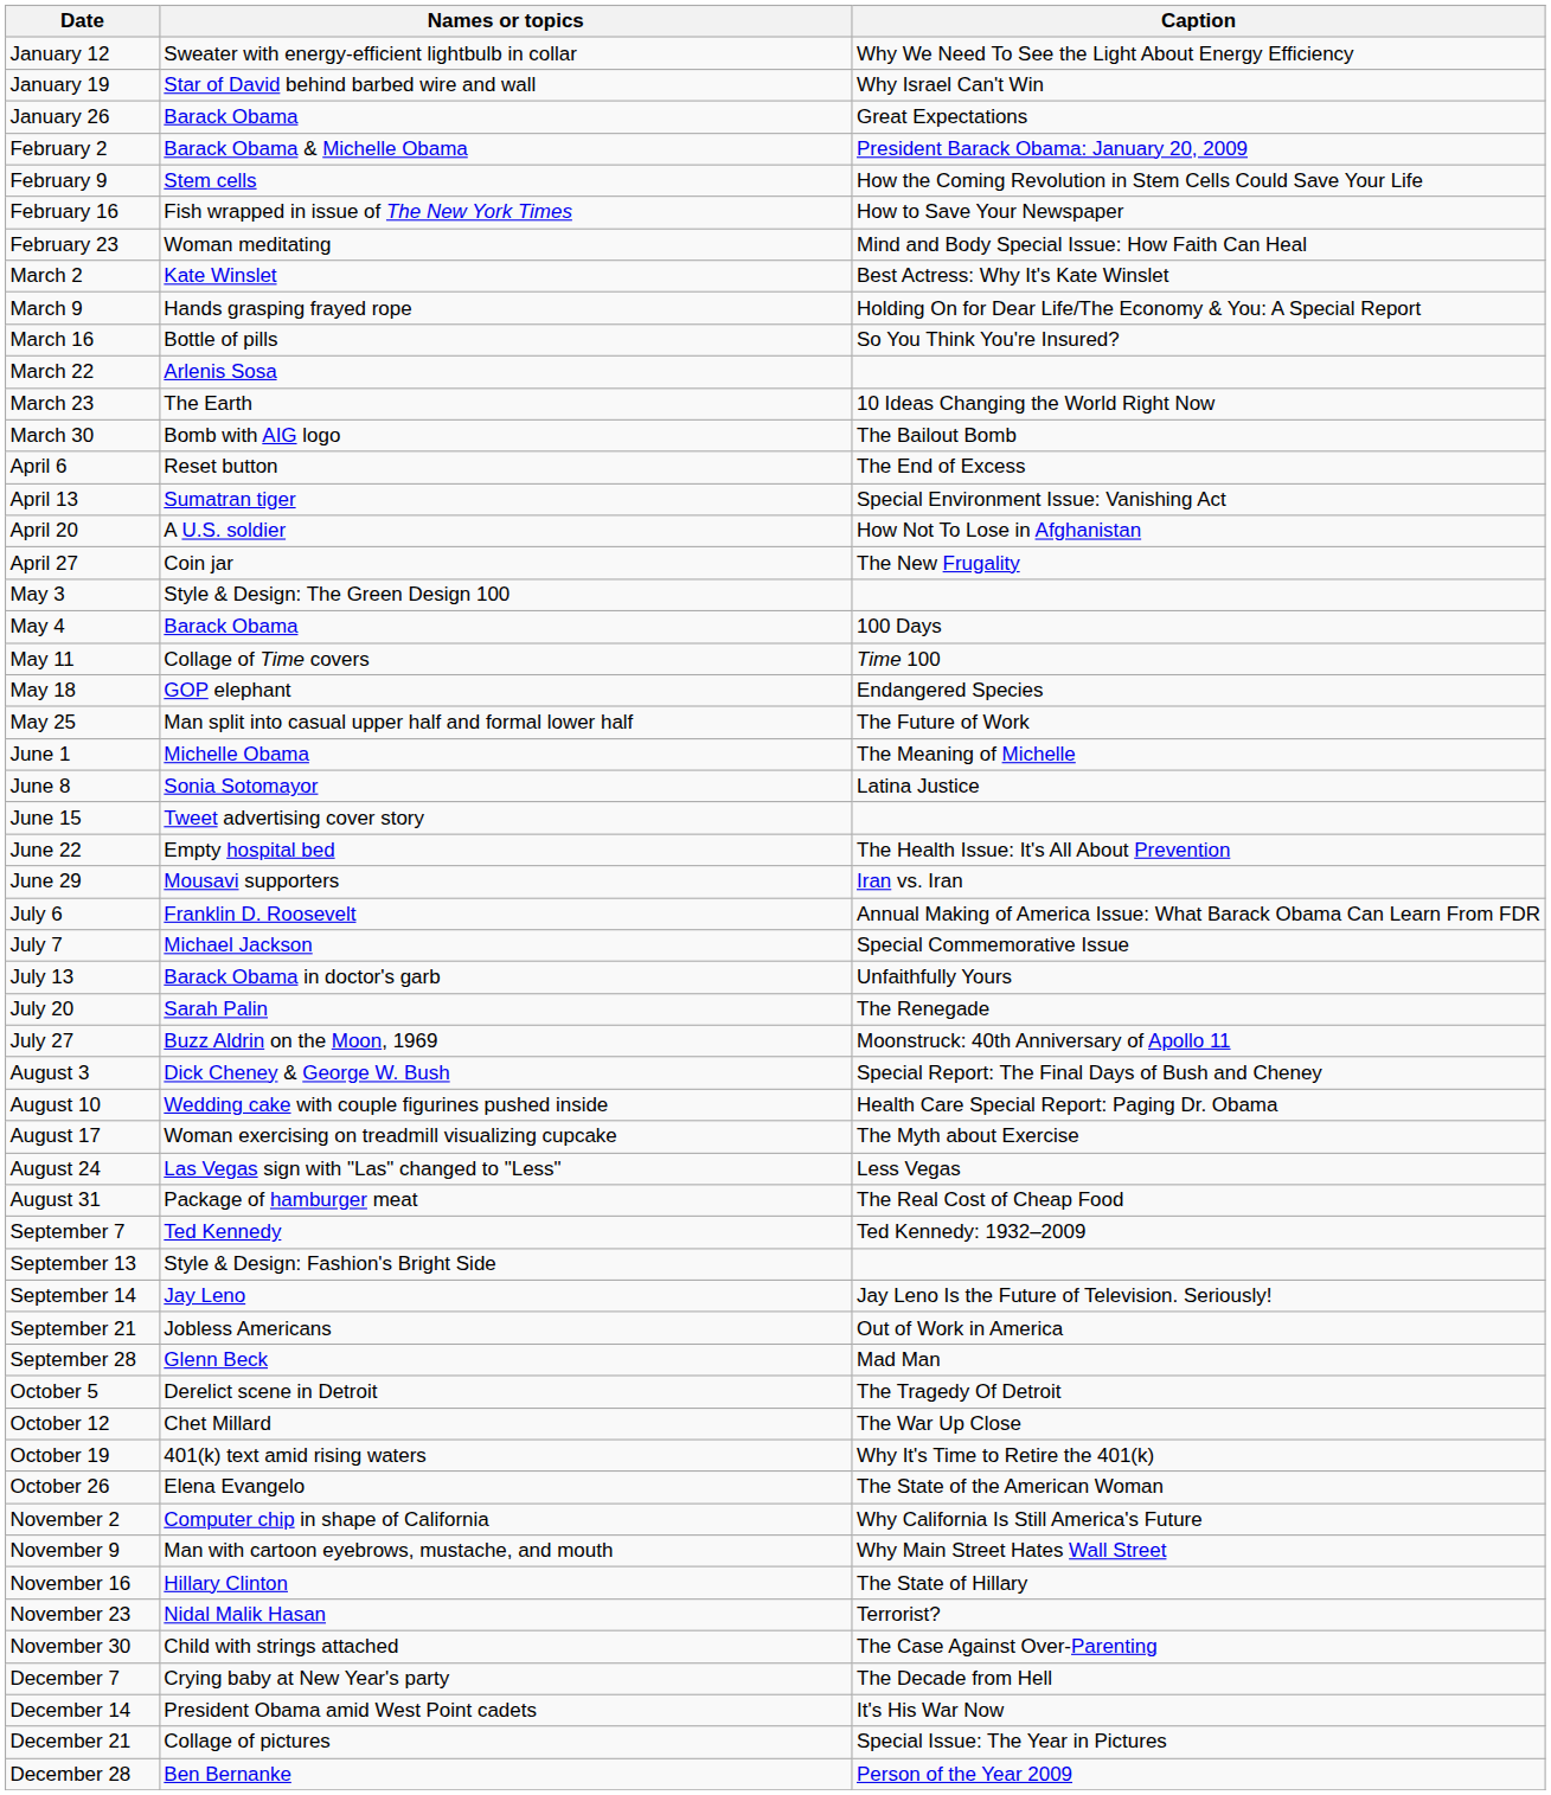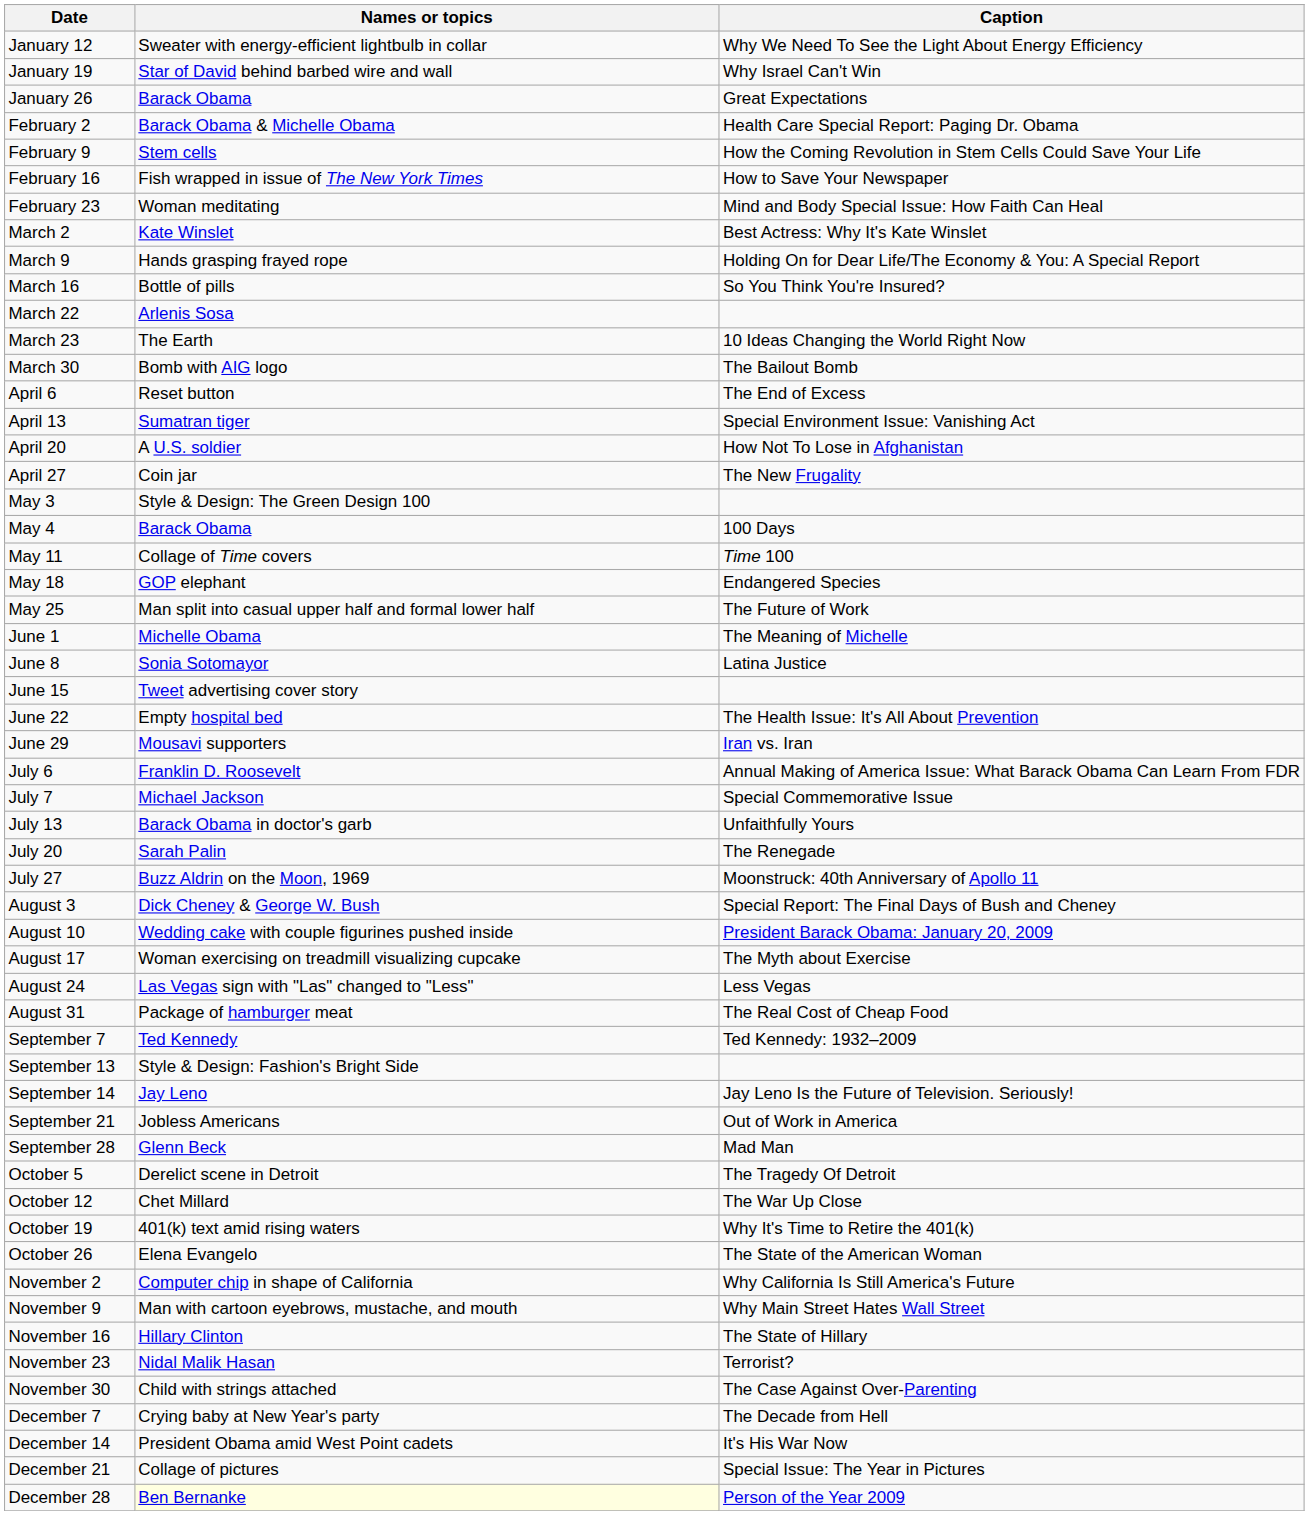 <table class="wikitable">
 <tr>
 <th width=10%>Date</th>
 <th width=45%>Names or topics</th>
 <th width=45%>Caption</th>
 </tr>
 <tr>
 <td>January 12</td>
 <td>Sweater with energy-efficient lightbulb in collar</td>
 <td>Why We Need To See the Light About Energy Efficiency</td>
 </tr>
 <tr>
 <td>January 19</td>
 <td><a href='#'>Star of David</a> behind barbed wire and wall</td>
 <td>Why Israel Can't Win</td>
 </tr>
 <tr>
 <td>January 26</td>
 <td><a href='#'>Barack Obama</a></td>
 <td>Great Expectations</td>
 </tr>
 <tr>
 <td>February 2</td>
 <td><a href='#'>Barack Obama</a> & <a href='#'>Michelle Obama</a></td>
-<td><a href='#'>President Barack Obama: January 20, 2009</a></td>
+<td>Health Care Special Report: Paging Dr. Obama</td>
 </tr>
 <tr>
 <td>February 9</td>
 <td><a href='#'>Stem cells</a></td>
 <td>How the Coming Revolution in Stem Cells Could Save Your Life</td>
 </tr>
 <tr>
 <td>February 16</td>
 <td>Fish wrapped in issue of <em><a href='#'>The New York Times</a></em></td>
 <td>How to Save Your Newspaper</td>
 </tr>
 <tr>
 <td>February 23</td>
 <td>Woman meditating</td>
 <td>Mind and Body Special Issue: How Faith Can Heal</td>
 </tr>
 <tr>
 <td>March 2</td>
 <td><a href='#'>Kate Winslet</a></td>
 <td>Best Actress: Why It's Kate Winslet</td>
 </tr>
 <tr>
 <td>March 9</td>
 <td>Hands grasping frayed rope</td>
 <td>Holding On for Dear Life/The Economy & You: A Special Report</td>
 </tr>
 <tr>
 <td>March 16</td>
 <td>Bottle of pills</td>
 <td>So You Think You're Insured?</td>
 </tr>
 <tr>
 <td>March 22</td>
 <td><a href='#'>Arlenis Sosa</a></td>
 <td></td>
 </tr>
 <tr>
 <td>March 23</td>
 <td>The Earth</td>
 <td>10 Ideas Changing the World Right Now</td>
 </tr>
 <tr>
 <td>March 30</td>
 <td>Bomb with <a href='#'>AIG</a> logo</td>
 <td>The Bailout Bomb</td>
 </tr>
 <tr>
 <td>April 6</td>
 <td>Reset button</td>
 <td>The End of Excess</td>
 </tr>
 <tr>
 <td>April 13</td>
 <td><a href='#'>Sumatran tiger</a></td>
 <td>Special Environment Issue: Vanishing Act</td>
 </tr>
 <tr>
 <td>April 20</td>
 <td>A <a href='#'>U.S. soldier</a></td>
 <td>How Not To Lose in <a href='#'>Afghanistan</a></td>
 </tr>
 <tr>
 <td>April 27</td>
 <td>Coin jar</td>
 <td>The New <a href='#'>Frugality</a></td>
 </tr>
 <tr>
 <td>May 3</td>
 <td>Style & Design: The Green Design 100</td>
 <td></td>
 </tr>
 <tr>
 <td>May 4</td>
 <td><a href='#'>Barack Obama</a></td>
 <td>100 Days</td>
 </tr>
 <tr>
 <td>May 11</td>
 <td>Collage of <em>Time</em> covers</td>
 <td><em>Time</em> 100</td>
 </tr>
 <tr>
 <td>May 18</td>
 <td><a href='#'>GOP</a> elephant</td>
 <td>Endangered Species</td>
 </tr>
 <tr>
 <td>May 25</td>
 <td>Man split into casual upper half and formal lower half</td>
 <td>The Future of Work</td>
 </tr>
 <tr>
 <td>June 1</td>
 <td><a href='#'>Michelle Obama</a></td>
 <td>The Meaning of <a href='#'>Michelle</a></td>
 </tr>
 <tr>
 <td>June 8</td>
 <td><a href='#'>Sonia Sotomayor</a></td>
 <td>Latina Justice</td>
 </tr>
 <tr>
 <td>June 15</td>
 <td><a href='#'>Tweet</a> advertising cover story</td>
 <td></td>
 </tr>
 <tr>
 <td>June 22</td>
 <td>Empty <a href='#'>hospital bed</a></td>
 <td>The Health Issue: It's All About <a href='#'>Prevention</a></td>
 </tr>
 <tr>
 <td>June 29</td>
 <td><a href='#'>Mousavi</a> supporters</td>
 <td><a href='#'>Iran</a> vs. Iran</td>
 </tr>
 <tr>
 <td>July 6</td>
 <td><a href='#'>Franklin D. Roosevelt</a></td>
 <td>Annual Making of America Issue: What Barack Obama Can Learn From FDR</td>
 </tr>
 <tr>
 <td>July 7</td>
 <td><a href='#'>Michael Jackson</a></td>
 <td>Special Commemorative Issue</td>
 </tr>
 <tr>
 <td>July 13</td>
 <td><a href='#'>Barack Obama</a> in doctor's garb</td>
 <td>Unfaithfully Yours</td>
 </tr>
 <tr>
 <td>July 20</td>
 <td><a href='#'>Sarah Palin</a></td>
 <td>The Renegade</td>
 </tr>
 <tr>
 <td>July 27</td>
 <td><a href='#'>Buzz Aldrin</a> on the <a href='#'>Moon</a>, 1969</td>
 <td>Moonstruck: 40th Anniversary of <a href='#'>Apollo 11</a></td>
 </tr>
 <tr>
 <td>August 3</td>
 <td><a href='#'>Dick Cheney</a> & <a href='#'>George W. Bush</a></td>
 <td>Special Report: The Final Days of Bush and Cheney</td>
 </tr>
 <tr>
 <td>August 10</td>
 <td><a href='#'>Wedding cake</a> with couple figurines pushed inside</td>
-<td>Health Care Special Report: Paging Dr. Obama</td>
+<td><a href='#'>President Barack Obama: January 20, 2009</a></td>
 </tr>
 <tr>
 <td>August 17</td>
 <td>Woman exercising on treadmill visualizing cupcake</td>
 <td>The Myth about Exercise</td>
 </tr>
 <tr>
 <td>August 24</td>
 <td><a href='#'>Las Vegas</a> sign with "Las" changed to "Less"</td>
 <td>Less Vegas</td>
 </tr>
 <tr>
 <td>August 31</td>
 <td>Package of <a href='#'>hamburger</a> meat</td>
 <td>The Real Cost of Cheap Food</td>
 </tr>
 <tr>
 <td>September 7</td>
 <td><a href='#'>Ted Kennedy</a></td>
 <td>Ted Kennedy: 1932–2009</td>
 </tr>
 <tr>
 <td>September 13</td>
 <td>Style & Design: Fashion's Bright Side</td>
 <td></td>
 </tr>
 <tr>
 <td>September 14</td>
 <td><a href='#'>Jay Leno</a></td>
 <td>Jay Leno Is the Future of Television. Seriously!</td>
 </tr>
 <tr>
 <td>September 21</td>
 <td>Jobless Americans</td>
 <td>Out of Work in America</td>
 </tr>
 <tr>
 <td>September 28</td>
 <td><a href='#'>Glenn Beck</a></td>
 <td>Mad Man</td>
 </tr>
 <tr>
 <td>October 5</td>
 <td>Derelict scene in Detroit</td>
 <td>The Tragedy Of Detroit</td>
 </tr>
 <tr>
 <td>October 12</td>
 <td>Chet Millard</td>
 <td>The War Up Close</td>
 </tr>
 <tr>
 <td>October 19</td>
 <td>401(k) text amid rising waters</td>
 <td>Why It's Time to Retire the 401(k)</td>
 </tr>
 <tr>
 <td>October 26</td>
 <td>Elena Evangelo</td>
 <td>The State of the American Woman</td>
 </tr>
 <tr>
 <td>November 2</td>
 <td><a href='#'>Computer chip</a> in shape of California</td>
 <td>Why California Is Still America's Future</td>
 </tr>
 <tr>
 <td>November 9</td>
 <td>Man with cartoon eyebrows, mustache, and mouth</td>
 <td>Why Main Street Hates <a href='#'>Wall Street</a></td>
 </tr>
 <tr>
 <td>November 16</td>
 <td><a href='#'>Hillary Clinton</a></td>
 <td>The State of Hillary</td>
 </tr>
 <tr>
 <td>November 23</td>
 <td><a href='#'>Nidal Malik Hasan</a></td>
 <td>Terrorist?</td>
 </tr>
 <tr>
 <td>November 30</td>
 <td>Child with strings attached</td>
 <td>The Case Against Over-<a href='#'>Parenting</a></td>
 </tr>
 <tr>
 <td>December 7</td>
 <td>Crying baby at New Year's party</td>
 <td>The Decade from Hell</td>
 </tr>
 <tr>
 <td>December 14</td>
 <td>President Obama amid West Point cadets</td>
 <td>It's His War Now</td>
 </tr>
 <tr>
 <td>December 21</td>
 <td>Collage of pictures</td>
 <td>Special Issue: The Year in Pictures</td>
 </tr>
 <tr>
 <td>December 28</td>
-<td><a href='#'>Ben Bernanke</a></td>
+<td style="background: lightyellow;"><a href='#'>Ben Bernanke</a></td>
 <td><a href='#'>Person of the Year 2009</a></td>
 </tr>
 </table>
